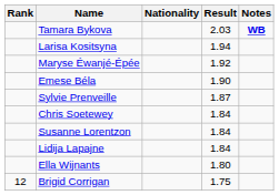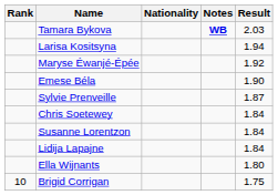 <table class="wikitable sortable" style="text-align:center">
 <tr>
 <th>Rank</th>
 <th>Name</th>
 <th>Nationality</th>
+<th>Notes</th>
 <th>Result</th>
-<th>Notes</th>
 </tr>
 <tr>
 <td></td>
 <td align="left"><a href='#'>Tamara Bykova</a></td>
 <td align=left></td>
+<td><strong><a href='#'>WB</a></strong></td>
 <td>2.03</td>
-<td><strong><a href='#'>WB</a></strong></td>
 </tr>
 <tr>
 <td></td>
 <td align="left"><a href='#'>Larisa Kositsyna</a></td>
 <td align=left></td>
+<td></td>
 <td>1.94</td>
-<td></td>
 </tr>
 <tr>
 <td></td>
 <td align="left"><a href='#'>Maryse Éwanjé-Épée</a></td>
 <td align=left></td>
+<td></td>
 <td>1.92</td>
-<td></td>
 </tr>
 <tr>
 <td></td>
 <td align="left"><a href='#'>Emese Béla</a></td>
 <td align=left></td>
+<td></td>
 <td>1.90</td>
-<td></td>
 </tr>
 <tr>
 <td></td>
 <td align="left"><a href='#'>Sylvie Prenveille</a></td>
 <td align=left></td>
+<td></td>
 <td>1.87</td>
-<td></td>
 </tr>
 <tr>
 <td></td>
 <td align="left"><a href='#'>Chris Soetewey</a></td>
 <td align=left></td>
+<td></td>
 <td>1.84</td>
-<td></td>
 </tr>
 <tr>
 <td></td>
 <td align="left"><a href='#'>Susanne Lorentzon</a></td>
 <td align=left></td>
+<td></td>
 <td>1.84</td>
-<td></td>
 </tr>
 <tr>
 <td></td>
 <td align="left"><a href='#'>Lidija Lapajne</a></td>
 <td align=left></td>
+<td></td>
 <td>1.84</td>
-<td></td>
 </tr>
 <tr>
 <td></td>
 <td align="left"><a href='#'>Ella Wijnants</a></td>
 <td align=left></td>
+<td></td>
 <td>1.80</td>
-<td></td>
 </tr>
 <tr>
-<td>12</td>
+<td>10</td>
 <td align="left"><a href='#'>Brigid Corrigan</a></td>
 <td align=left></td>
+<td></td>
 <td>1.75</td>
-<td></td>
 </tr>
 </table>
